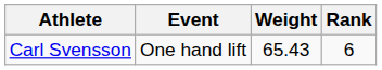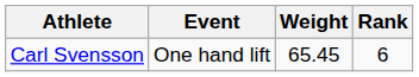 <table class="wikitable" style="font-size:90%">
 <tr>
 <th>Athlete</th>
 <th>Event</th>
 <th>Weight</th>
 <th>Rank</th>
 </tr>
 <tr>
 <td><a href='#'>Carl Svensson</a></td>
 <td rowspan=2>One hand lift</td>
-<td align="center">65.43</td>
+<td align="center">65.45</td>
 <td align="center">6</td>
 </tr>
 </table>
